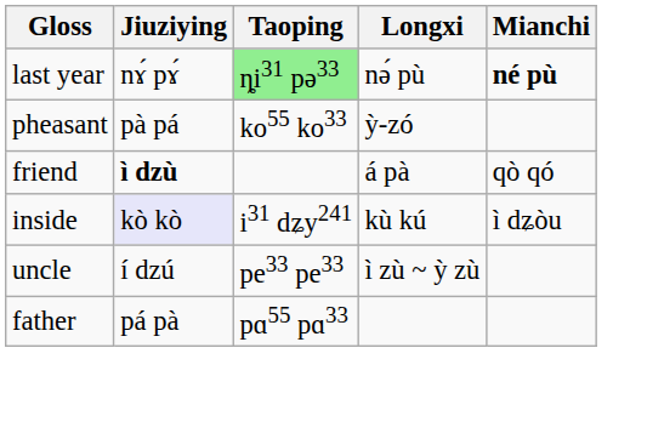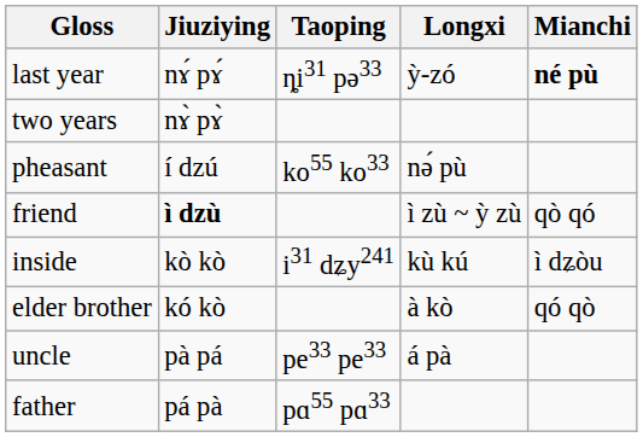 <table class="wikitable">
 <tr>
 <th>Gloss</th>
 <th>Jiuziying</th>
 <th>Taoping</th>
 <th>Longxi</th>
 <th>Mianchi</th>
 </tr>
 <tr>
 <td>last year</td>
 <td>nɤ́ pɤ́</td>
-<td style="background: lightgreen;">ȵi<sup>31</sup> pǝ<sup>33</sup></td>
-<td>nǝ́ pù</td>
+<td>ȵi<sup>31</sup> pǝ<sup>33</sup></td>
+<td>ỳ-zó</td>
 <td><strong>né pù</strong></td>
 </tr>
 <tr>
+<td>two years</td>
+<td>nɤ̀ pɤ̀</td>
+<td></td>
+<td></td>
+<td></td>
+</tr>
+<tr>
 <td>pheasant</td>
-<td>pà pá</td>
+<td>í dzú</td>
 <td>ko<sup>55</sup> ko<sup>33</sup></td>
-<td>ỳ-zó</td>
+<td>nǝ́ pù</td>
 <td></td>
 </tr>
 <tr>
 <td>friend</td>
 <td><strong>ì dzù</strong></td>
 <td></td>
-<td>á pà</td>
+<td>ì zù ~ ỳ zù</td>
 <td>qò qó</td>
 </tr>
 <tr>
 <td>inside</td>
-<td style="background: lavender;">kò kò</td>
+<td>kò kò</td>
 <td>i<sup>31</sup> dʑy<sup>241</sup></td>
 <td>kù kú</td>
 <td>ì dʑòu</td>
 </tr>
 <tr>
+<td>elder brother</td>
+<td>kó kò</td>
+<td></td>
+<td>à kò</td>
+<td>qó qò</td>
+</tr>
+<tr>
 <td>uncle</td>
-<td>í dzú</td>
+<td>pà pá</td>
 <td>pe<sup>33</sup> pe<sup>33</sup></td>
-<td>ì zù ~ ỳ zù</td>
+<td>á pà</td>
 <td></td>
 </tr>
 <tr>
 <td>father</td>
 <td>pá pà</td>
 <td>pɑ<sup>55</sup> pɑ<sup>33</sup></td>
 <td></td>
 <td></td>
 </tr>
 </table>
